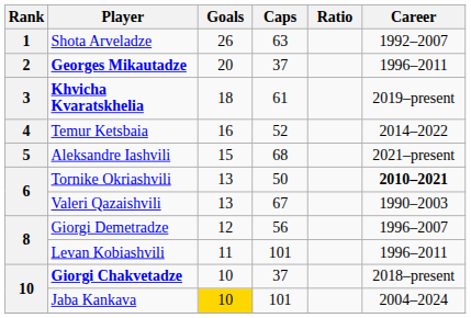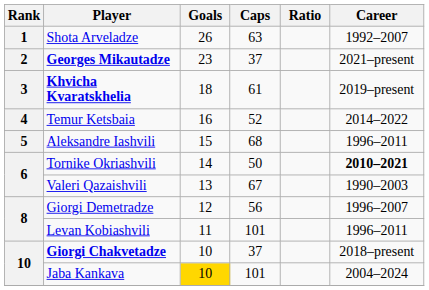 <table class="wikitable sortable" style="text-align:center">
 <tr>
 <th width=30px>Rank</th>
 <th width=150px>Player</th>
 <th width=50px>Goals</th>
 <th width=50px>Caps</th>
 <th width=50px>Ratio</th>
 <th width=100px>Career</th>
 </tr>
 <tr>
 <th>1</th>
 <td align="left"><a href='#'>Shota Arveladze</a></td>
 <td>26</td>
 <td>63</td>
 <td></td>
 <td>1992–2007</td>
 </tr>
 <tr>
 <th>2</th>
 <td align="left"><strong><a href='#'>Georges Mikautadze</a></strong></td>
-<td>20</td>
+<td>23</td>
 <td>37</td>
 <td></td>
-<td>1996–2011</td>
+<td>2021–present</td>
 </tr>
 <tr>
 <th>3</th>
 <td align="left"><strong><a href='#'>Khvicha Kvaratskhelia</a></strong></td>
 <td>18</td>
 <td>61</td>
 <td></td>
 <td>2019–present</td>
 </tr>
 <tr>
 <th>4</th>
 <td align="left"><a href='#'>Temur Ketsbaia</a></td>
 <td>16</td>
 <td>52</td>
 <td></td>
 <td>2014–2022</td>
 </tr>
 <tr>
 <th>5</th>
 <td align="left"><a href='#'>Aleksandre Iashvili</a></td>
 <td>15</td>
 <td>68</td>
 <td></td>
-<td>2021–present</td>
+<td>1996–2011</td>
 </tr>
 <tr>
 <th rowspan="2">6</th>
 <td align="left"><a href='#'>Tornike Okriashvili</a></td>
-<td>13</td>
+<td>14</td>
 <td>50</td>
 <td></td>
 <td><strong>2010–2021</strong></td>
 </tr>
 <tr>
 <td align="left"><a href='#'>Valeri Qazaishvili</a></td>
 <td>13</td>
 <td>67</td>
 <td></td>
 <td>1990–2003</td>
 </tr>
 <tr>
 <th rowspan="2">8</th>
 <td align="left"><a href='#'>Giorgi Demetradze</a></td>
 <td>12</td>
 <td>56</td>
 <td></td>
 <td>1996–2007</td>
 </tr>
 <tr>
 <td align="left"><a href='#'>Levan Kobiashvili</a></td>
 <td>11</td>
 <td>101</td>
 <td></td>
 <td>1996–2011</td>
 </tr>
 <tr>
 <th rowspan="2">10</th>
 <td align="left"><strong><a href='#'>Giorgi Chakvetadze</a></strong></td>
 <td>10</td>
 <td>37</td>
 <td></td>
 <td>2018–present</td>
 </tr>
 <tr>
 <td align="left"><a href='#'>Jaba Kankava</a></td>
 <td style="background: gold;">10</td>
 <td>101</td>
 <td></td>
 <td>2004–2024</td>
 </tr>
 <tr>
 </tr>
 </table>
